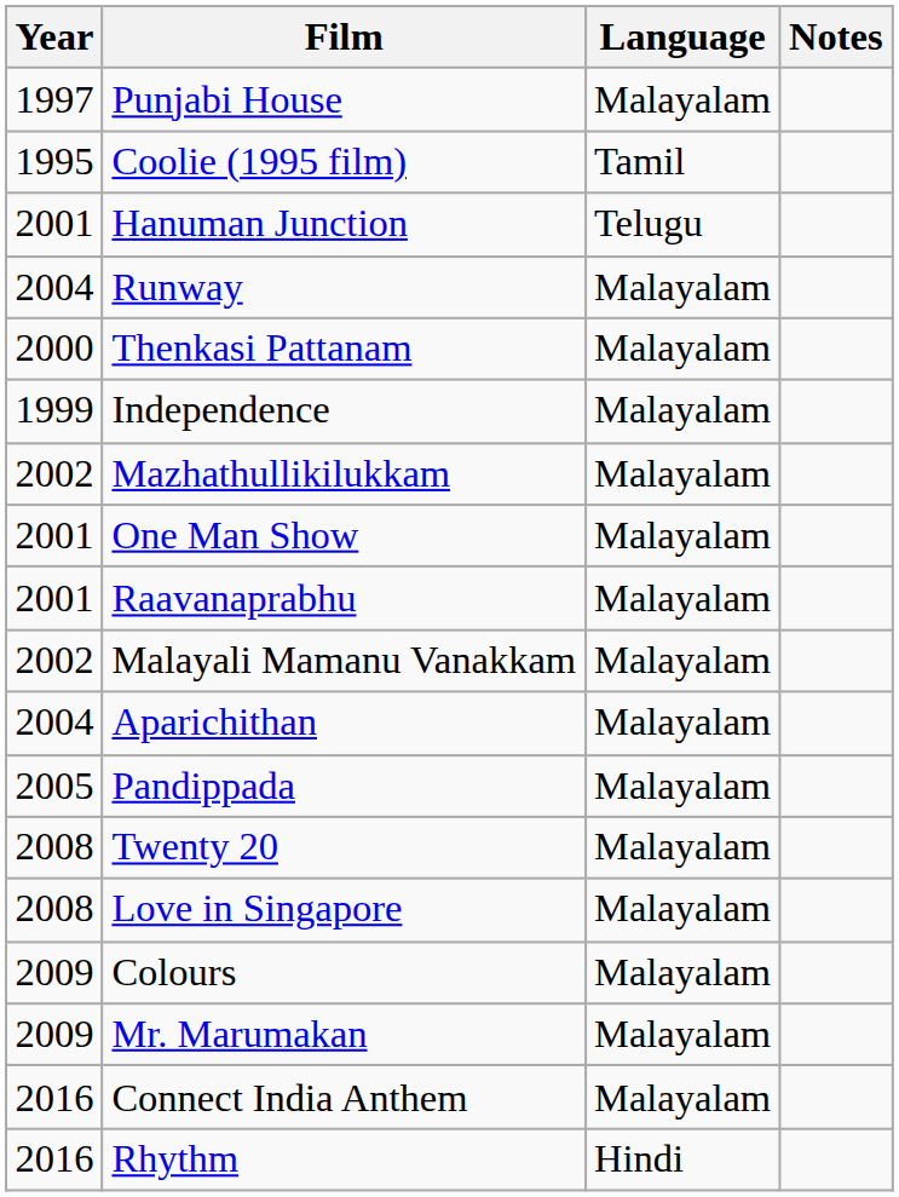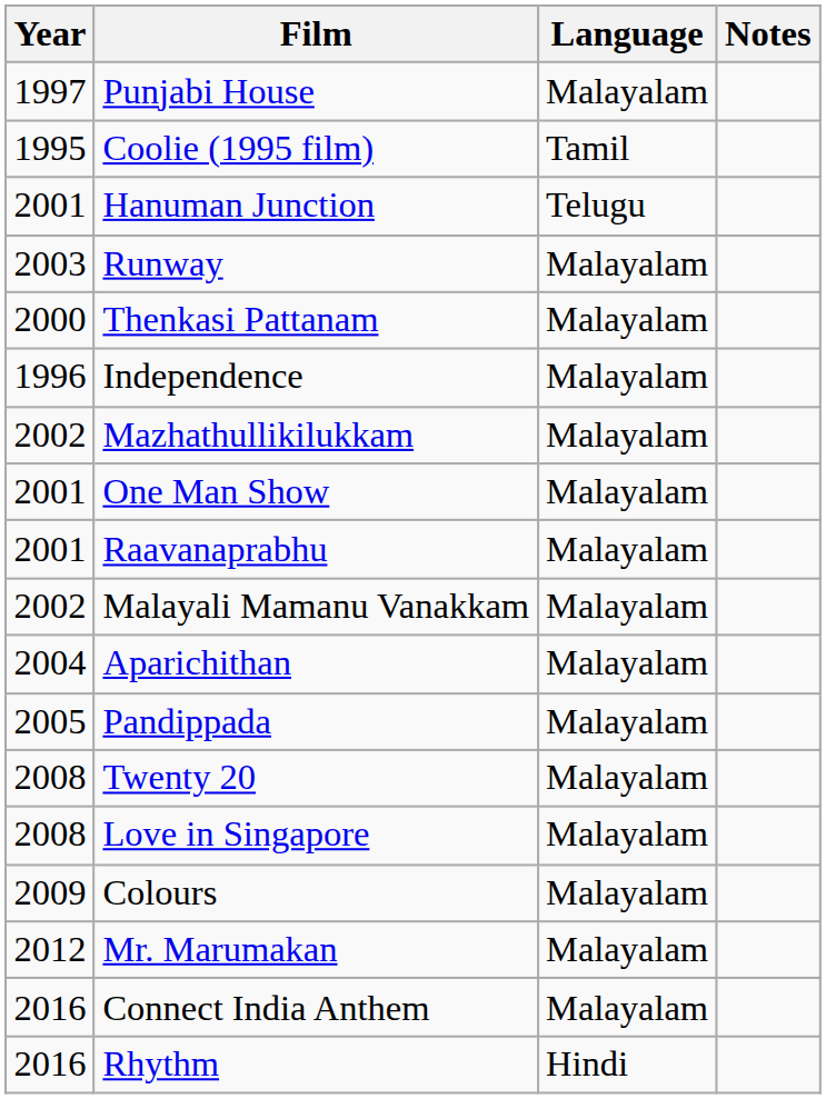 <table class="wikitable">
 <tr>
 <th>Year</th>
 <th>Film</th>
 <th>Language</th>
 <th>Notes</th>
 </tr>
 <tr>
 <td>1997</td>
 <td><a href='#'>Punjabi House</a></td>
 <td>Malayalam</td>
 <td></td>
 </tr>
 <tr>
 <td>1995</td>
 <td><a href='#'>Coolie (1995 film)</a></td>
 <td>Tamil</td>
 <td></td>
 </tr>
 <tr>
 <td>2001</td>
 <td><a href='#'>Hanuman Junction</a></td>
 <td>Telugu</td>
 <td></td>
 </tr>
 <tr>
-<td>2004</td>
+<td>2003</td>
 <td><a href='#'>Runway</a></td>
 <td>Malayalam</td>
 <td></td>
 </tr>
 <tr>
 <td>2000</td>
 <td><a href='#'>Thenkasi Pattanam</a></td>
 <td>Malayalam</td>
 <td></td>
 </tr>
 <tr>
-<td>1999</td>
+<td>1996</td>
 <td>Independence</td>
 <td>Malayalam</td>
 <td></td>
 </tr>
 <tr>
 <td>2002</td>
 <td><a href='#'>Mazhathullikilukkam</a></td>
 <td>Malayalam</td>
 <td></td>
 </tr>
 <tr>
 <td>2001</td>
 <td><a href='#'>One Man Show</a></td>
 <td>Malayalam</td>
 <td></td>
 </tr>
 <tr>
 <td>2001</td>
 <td><a href='#'>Raavanaprabhu</a></td>
 <td>Malayalam</td>
 <td></td>
 </tr>
 <tr>
 <td>2002</td>
 <td>Malayali Mamanu Vanakkam</td>
 <td>Malayalam</td>
 <td></td>
 </tr>
 <tr>
 <td>2004</td>
 <td><a href='#'>Aparichithan</a></td>
 <td>Malayalam</td>
 <td></td>
 </tr>
 <tr>
 <td>2005</td>
 <td><a href='#'>Pandippada</a></td>
 <td>Malayalam</td>
 <td></td>
 </tr>
 <tr>
 <td>2008</td>
 <td><a href='#'>Twenty 20</a></td>
 <td>Malayalam</td>
 <td></td>
 </tr>
 <tr>
 <td>2008</td>
 <td><a href='#'>Love in Singapore</a></td>
 <td>Malayalam</td>
 <td></td>
 </tr>
 <tr>
 <td>2009</td>
 <td>Colours</td>
 <td>Malayalam</td>
 <td></td>
 </tr>
 <tr>
-<td>2009</td>
+<td>2012</td>
 <td><a href='#'>Mr. Marumakan</a></td>
 <td>Malayalam</td>
 <td></td>
 </tr>
 <tr>
 <td>2016</td>
 <td>Connect India Anthem</td>
 <td>Malayalam</td>
 <td></td>
 </tr>
 <tr>
 <td>2016</td>
 <td><a href='#'>Rhythm</a></td>
 <td>Hindi</td>
 </tr>
 </table>
